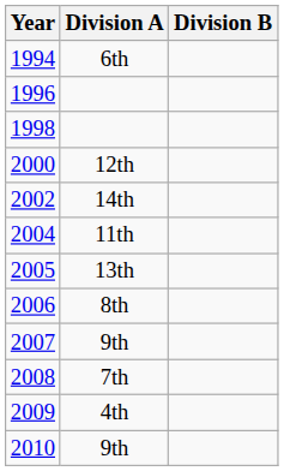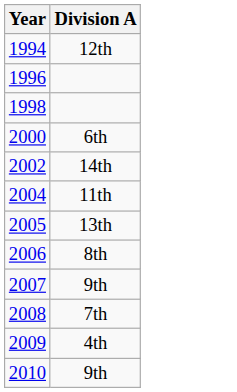 <table class="wikitable" style="text-align:center">
 <tr>
 <th>Year</th>
 <th>Division A</th>
-<th>Division B</th>
 </tr>
 <tr>
 <td><a href='#'>1994</a></td>
-<td>6th</td>
-<td></td>
+<td>12th</td>
 </tr>
 <tr>
 <td><a href='#'>1996</a></td>
-<td></td>
 <td></td>
 </tr>
 <tr>
 <td><a href='#'>1998</a></td>
 <td></td>
-<td></td>
 </tr>
 <tr>
 <td><a href='#'>2000</a></td>
-<td>12th</td>
-<td></td>
+<td>6th</td>
 </tr>
 <tr>
 <td><a href='#'>2002</a></td>
 <td>14th</td>
-<td></td>
 </tr>
 <tr>
 <td><a href='#'>2004</a></td>
 <td>11th</td>
-<td></td>
 </tr>
 <tr>
 <td><a href='#'>2005</a></td>
 <td>13th</td>
-<td></td>
 </tr>
 <tr>
 <td><a href='#'>2006</a></td>
 <td>8th</td>
-<td></td>
 </tr>
 <tr>
 <td><a href='#'>2007</a></td>
 <td>9th</td>
-<td></td>
 </tr>
 <tr>
 <td><a href='#'>2008</a></td>
 <td>7th</td>
-<td></td>
 </tr>
 <tr>
 <td><a href='#'>2009</a></td>
 <td>4th</td>
-<td></td>
 </tr>
 <tr>
 <td><a href='#'>2010</a></td>
 <td>9th</td>
-<td></td>
 </tr>
 </table>
